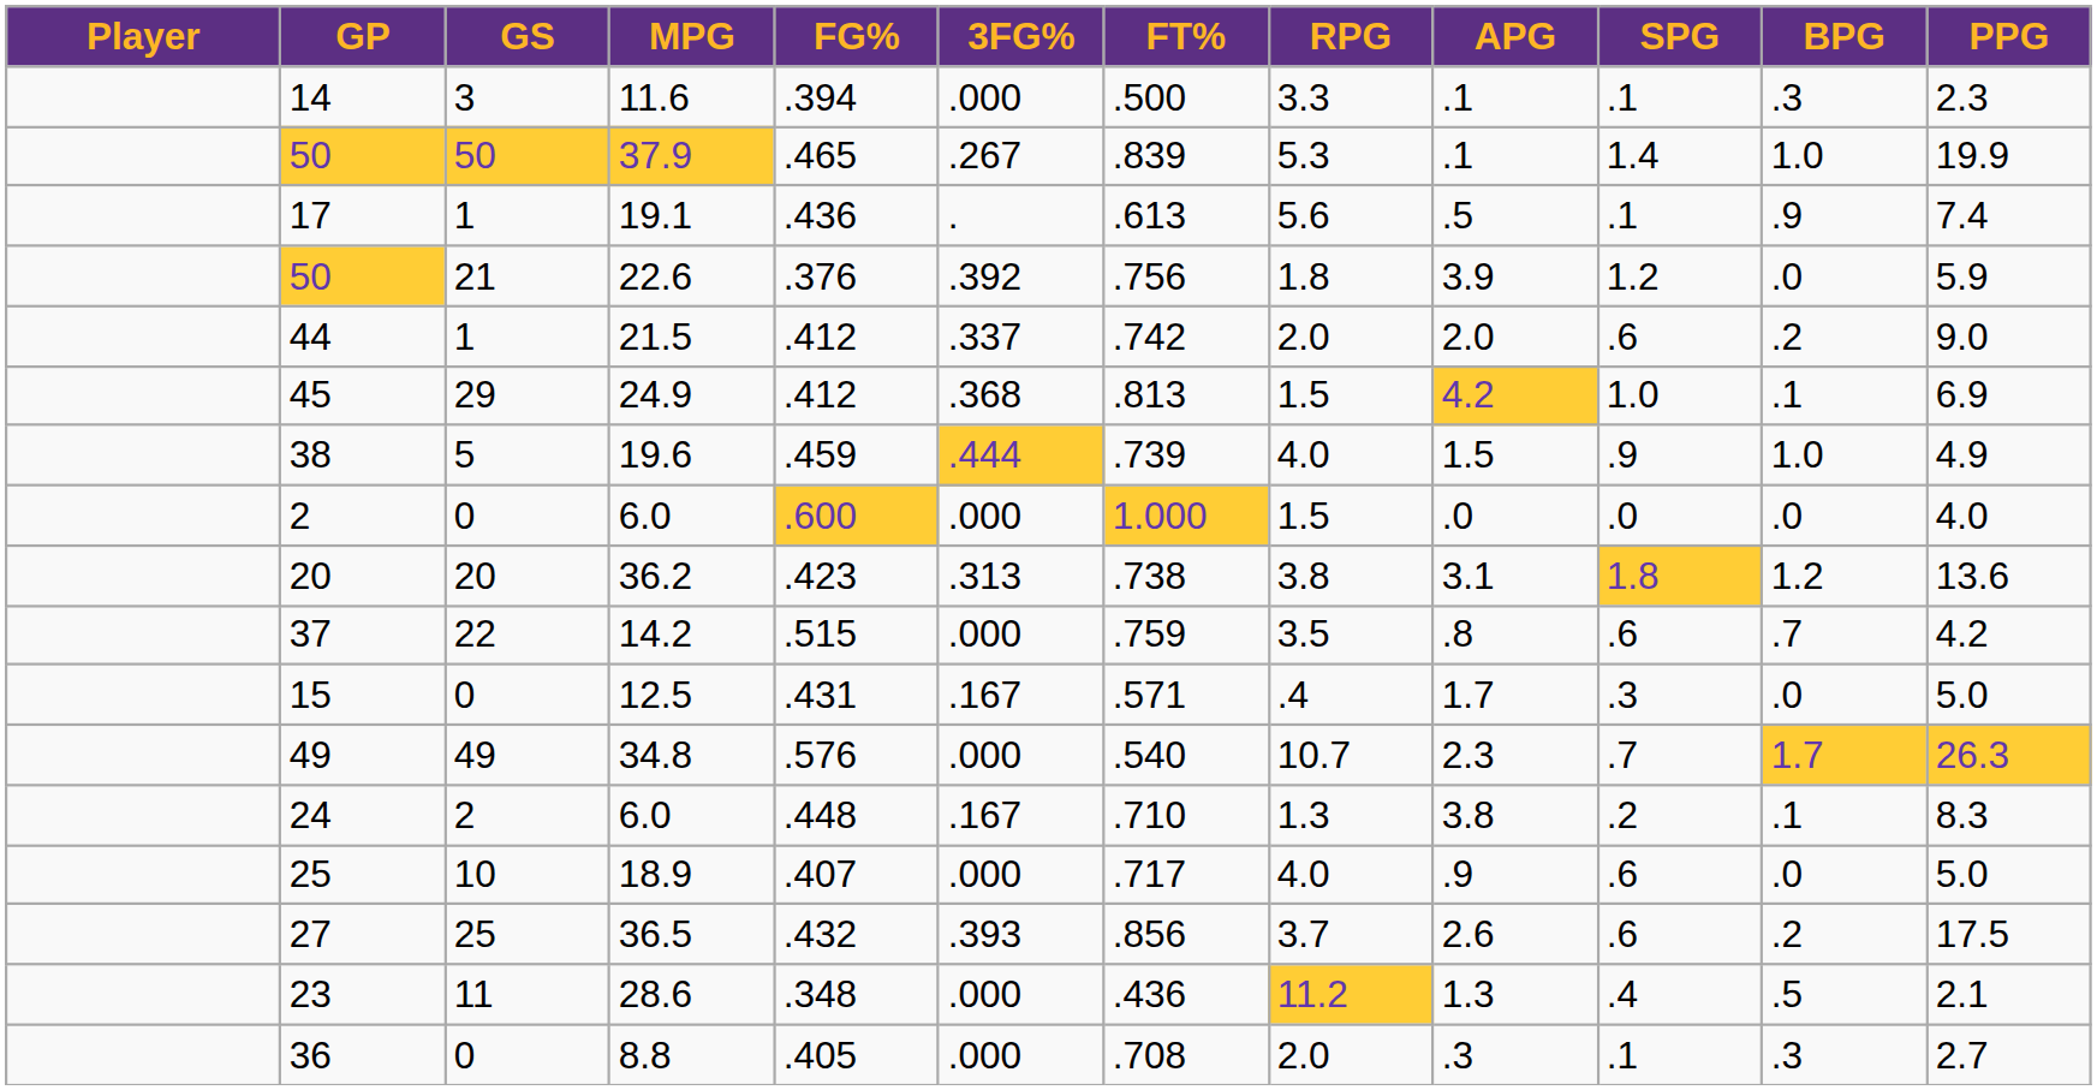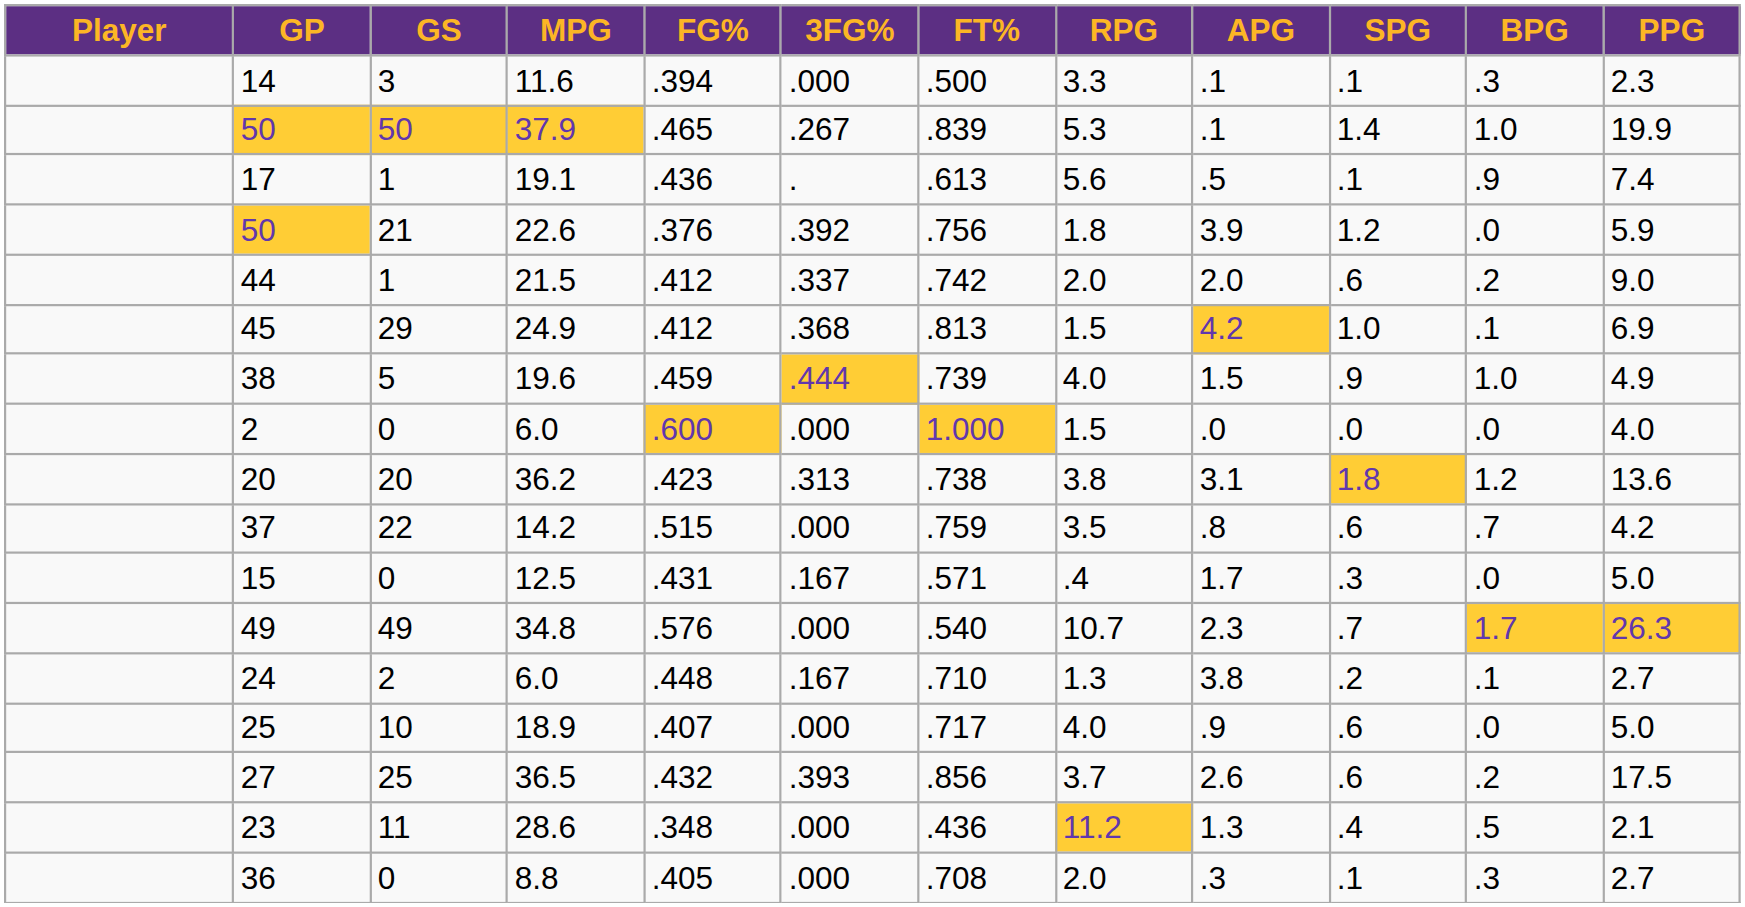 <table class="wikitable sortable" style="font-size: 90%">
 <tr>
 <th style="background:#5C2F83; color:#FCB625" width="10%">Player</th>
 <th style="background:#5C2F83; color:#FCB625" width="6%">GP</th>
 <th style="background:#5C2F83; color:#FCB625" width="6%">GS</th>
 <th style="background:#5C2F83; color:#FCB625" width="6%">MPG</th>
 <th style="background:#5C2F83; color:#FCB625" width="6%">FG%</th>
 <th style="background:#5C2F83; color:#FCB625" width="6%">3FG%</th>
 <th style="background:#5C2F83; color:#FCB625" width="6%">FT%</th>
 <th style="background:#5C2F83; color:#FCB625" width="6%">RPG</th>
 <th style="background:#5C2F83; color:#FCB625" width="6%">APG</th>
 <th style="background:#5C2F83; color:#FCB625" width="6%">SPG</th>
 <th style="background:#5C2F83; color:#FCB625" width="6%">BPG</th>
 <th style="background:#5C2F83; color:#FCB625" width="6%">PPG</th>
 </tr>
 <tr>
 <td></td>
 <td>14</td>
 <td>3</td>
 <td>11.6</td>
 <td>.394</td>
 <td>.000</td>
 <td>.500</td>
 <td>3.3</td>
 <td>.1</td>
 <td>.1</td>
 <td>.3</td>
 <td>2.3</td>
 </tr>
 <tr>
 <td></td>
 <td style="background:#ffcd35;color:#6137ad;">50</td>
 <td style="background:#ffcd35;color:#6137ad;">50</td>
 <td style="background:#ffcd35;color:#6137ad;">37.9</td>
 <td>.465</td>
 <td>.267</td>
 <td>.839</td>
 <td>5.3</td>
 <td>.1</td>
 <td>1.4</td>
 <td>1.0</td>
 <td>19.9</td>
 </tr>
 <tr>
 <td></td>
 <td>17</td>
 <td>1</td>
 <td>19.1</td>
 <td>.436</td>
 <td>.</td>
 <td>.613</td>
 <td>5.6</td>
 <td>.5</td>
 <td>.1</td>
 <td>.9</td>
 <td>7.4</td>
 </tr>
 <tr>
 <td></td>
 <td style="background:#ffcd35;color:#6137ad;">50</td>
 <td>21</td>
 <td>22.6</td>
 <td>.376</td>
 <td>.392</td>
 <td>.756</td>
 <td>1.8</td>
 <td>3.9</td>
 <td>1.2</td>
 <td>.0</td>
 <td>5.9</td>
 </tr>
 <tr>
 <td></td>
 <td>44</td>
 <td>1</td>
 <td>21.5</td>
 <td>.412</td>
 <td>.337</td>
 <td>.742</td>
 <td>2.0</td>
 <td>2.0</td>
 <td>.6</td>
 <td>.2</td>
 <td>9.0</td>
 </tr>
 <tr>
 <td></td>
 <td>45</td>
 <td>29</td>
 <td>24.9</td>
 <td>.412</td>
 <td>.368</td>
 <td>.813</td>
 <td>1.5</td>
 <td style="background:#ffcd35;color:#6137ad;">4.2</td>
 <td>1.0</td>
 <td>.1</td>
 <td>6.9</td>
 </tr>
 <tr>
 <td></td>
 <td>38</td>
 <td>5</td>
 <td>19.6</td>
 <td>.459</td>
 <td style="background:#ffcd35;color:#6137ad;">.444</td>
 <td>.739</td>
 <td>4.0</td>
 <td>1.5</td>
 <td>.9</td>
 <td>1.0</td>
 <td>4.9</td>
 </tr>
 <tr>
 <td></td>
 <td>2</td>
 <td>0</td>
 <td>6.0</td>
 <td style="background:#ffcd35;color:#6137ad;">.600</td>
 <td>.000</td>
 <td style="background:#ffcd35;color:#6137ad;">1.000</td>
 <td>1.5</td>
 <td>.0</td>
 <td>.0</td>
 <td>.0</td>
 <td>4.0</td>
 </tr>
 <tr>
 <td></td>
 <td>20</td>
 <td>20</td>
 <td>36.2</td>
 <td>.423</td>
 <td>.313</td>
 <td>.738</td>
 <td>3.8</td>
 <td>3.1</td>
 <td style="background:#ffcd35;color:#6137ad;">1.8</td>
 <td>1.2</td>
 <td>13.6</td>
 </tr>
 <tr>
 <td></td>
 <td>37</td>
 <td>22</td>
 <td>14.2</td>
 <td>.515</td>
 <td>.000</td>
 <td>.759</td>
 <td>3.5</td>
 <td>.8</td>
 <td>.6</td>
 <td>.7</td>
 <td>4.2</td>
 </tr>
 <tr>
 <td></td>
 <td>15</td>
 <td>0</td>
 <td>12.5</td>
 <td>.431</td>
 <td>.167</td>
 <td>.571</td>
 <td>.4</td>
 <td>1.7</td>
 <td>.3</td>
 <td>.0</td>
 <td>5.0</td>
 </tr>
 <tr>
 <td></td>
 <td>49</td>
 <td>49</td>
 <td>34.8</td>
 <td>.576</td>
 <td>.000</td>
 <td>.540</td>
 <td>10.7</td>
 <td>2.3</td>
 <td>.7</td>
 <td style="background:#ffcd35;color:#6137ad;">1.7</td>
 <td style="background:#ffcd35;color:#6137ad;">26.3</td>
 </tr>
 <tr>
 <td></td>
 <td>24</td>
 <td>2</td>
 <td>6.0</td>
 <td>.448</td>
 <td>.167</td>
 <td>.710</td>
 <td>1.3</td>
 <td>3.8</td>
 <td>.2</td>
 <td>.1</td>
-<td>8.3</td>
+<td>2.7</td>
 </tr>
 <tr>
 <td></td>
 <td>25</td>
 <td>10</td>
 <td>18.9</td>
 <td>.407</td>
 <td>.000</td>
 <td>.717</td>
 <td>4.0</td>
 <td>.9</td>
 <td>.6</td>
 <td>.0</td>
 <td>5.0</td>
 </tr>
 <tr>
 <td></td>
 <td>27</td>
 <td>25</td>
 <td>36.5</td>
 <td>.432</td>
 <td>.393</td>
 <td>.856</td>
 <td>3.7</td>
 <td>2.6</td>
 <td>.6</td>
 <td>.2</td>
 <td>17.5</td>
 </tr>
 <tr>
 <td></td>
 <td>23</td>
 <td>11</td>
 <td>28.6</td>
 <td>.348</td>
 <td>.000</td>
 <td>.436</td>
 <td style="background:#ffcd35;color:#6137ad;">11.2</td>
 <td>1.3</td>
 <td>.4</td>
 <td>.5</td>
 <td>2.1</td>
 </tr>
 <tr>
 <td></td>
 <td>36</td>
 <td>0</td>
 <td>8.8</td>
 <td>.405</td>
 <td>.000</td>
 <td>.708</td>
 <td>2.0</td>
 <td>.3</td>
 <td>.1</td>
 <td>.3</td>
 <td>2.7</td>
 </tr>
 </table>
